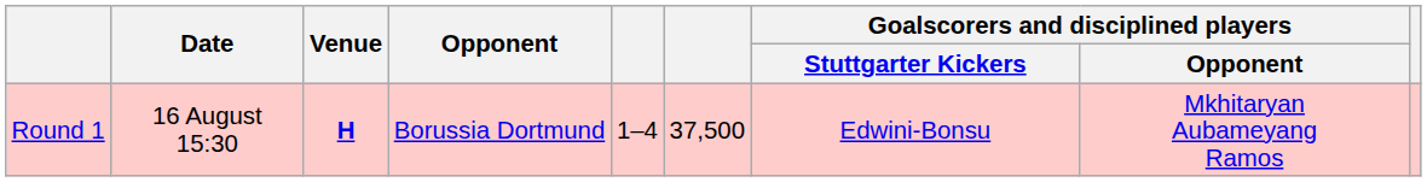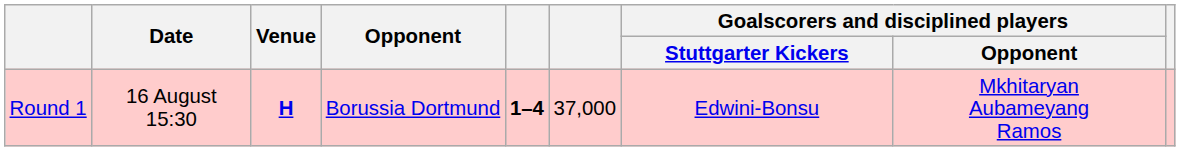 <table class="wikitable" Style="text-align: center;font-size:85%">
 <tr>
 <th rowspan="2"></th>
 <th rowspan="2" style="width:100px">Date<br></th>
 <th rowspan="2">Venue</th>
 <th rowspan="2">Opponent</th>
 <th rowspan="2"><br></th>
 <th rowspan="2"></th>
 <th colspan="2">Goalscorers and disciplined players</th>
 <th rowspan="2"></th>
 </tr>
 <tr>
 <th style="width:175px"><a href='#'>Stuttgarter Kickers</a></th>
 <th style="width:175px">Opponent</th>
 </tr>
 <tr style="background:#fcc">
 <td><a href='#'>Round 1</a></td>
 <td>16 August<br>15:30</td>
 <td><strong><a href='#'>H</a></strong></td>
 <td><a href='#'>Borussia Dortmund</a></td>
-<td>1–4</td>
-<td>37,500</td>
+<td><strong>1–4</strong></td>
+<td>37,000</td>
 <td><a href='#'>Edwini-Bonsu</a> </td>
 <td><a href='#'>Mkhitaryan</a> <br><a href='#'>Aubameyang</a> <br><a href='#'>Ramos</a> </td>
 <td></td>
 </tr>
 </table>
